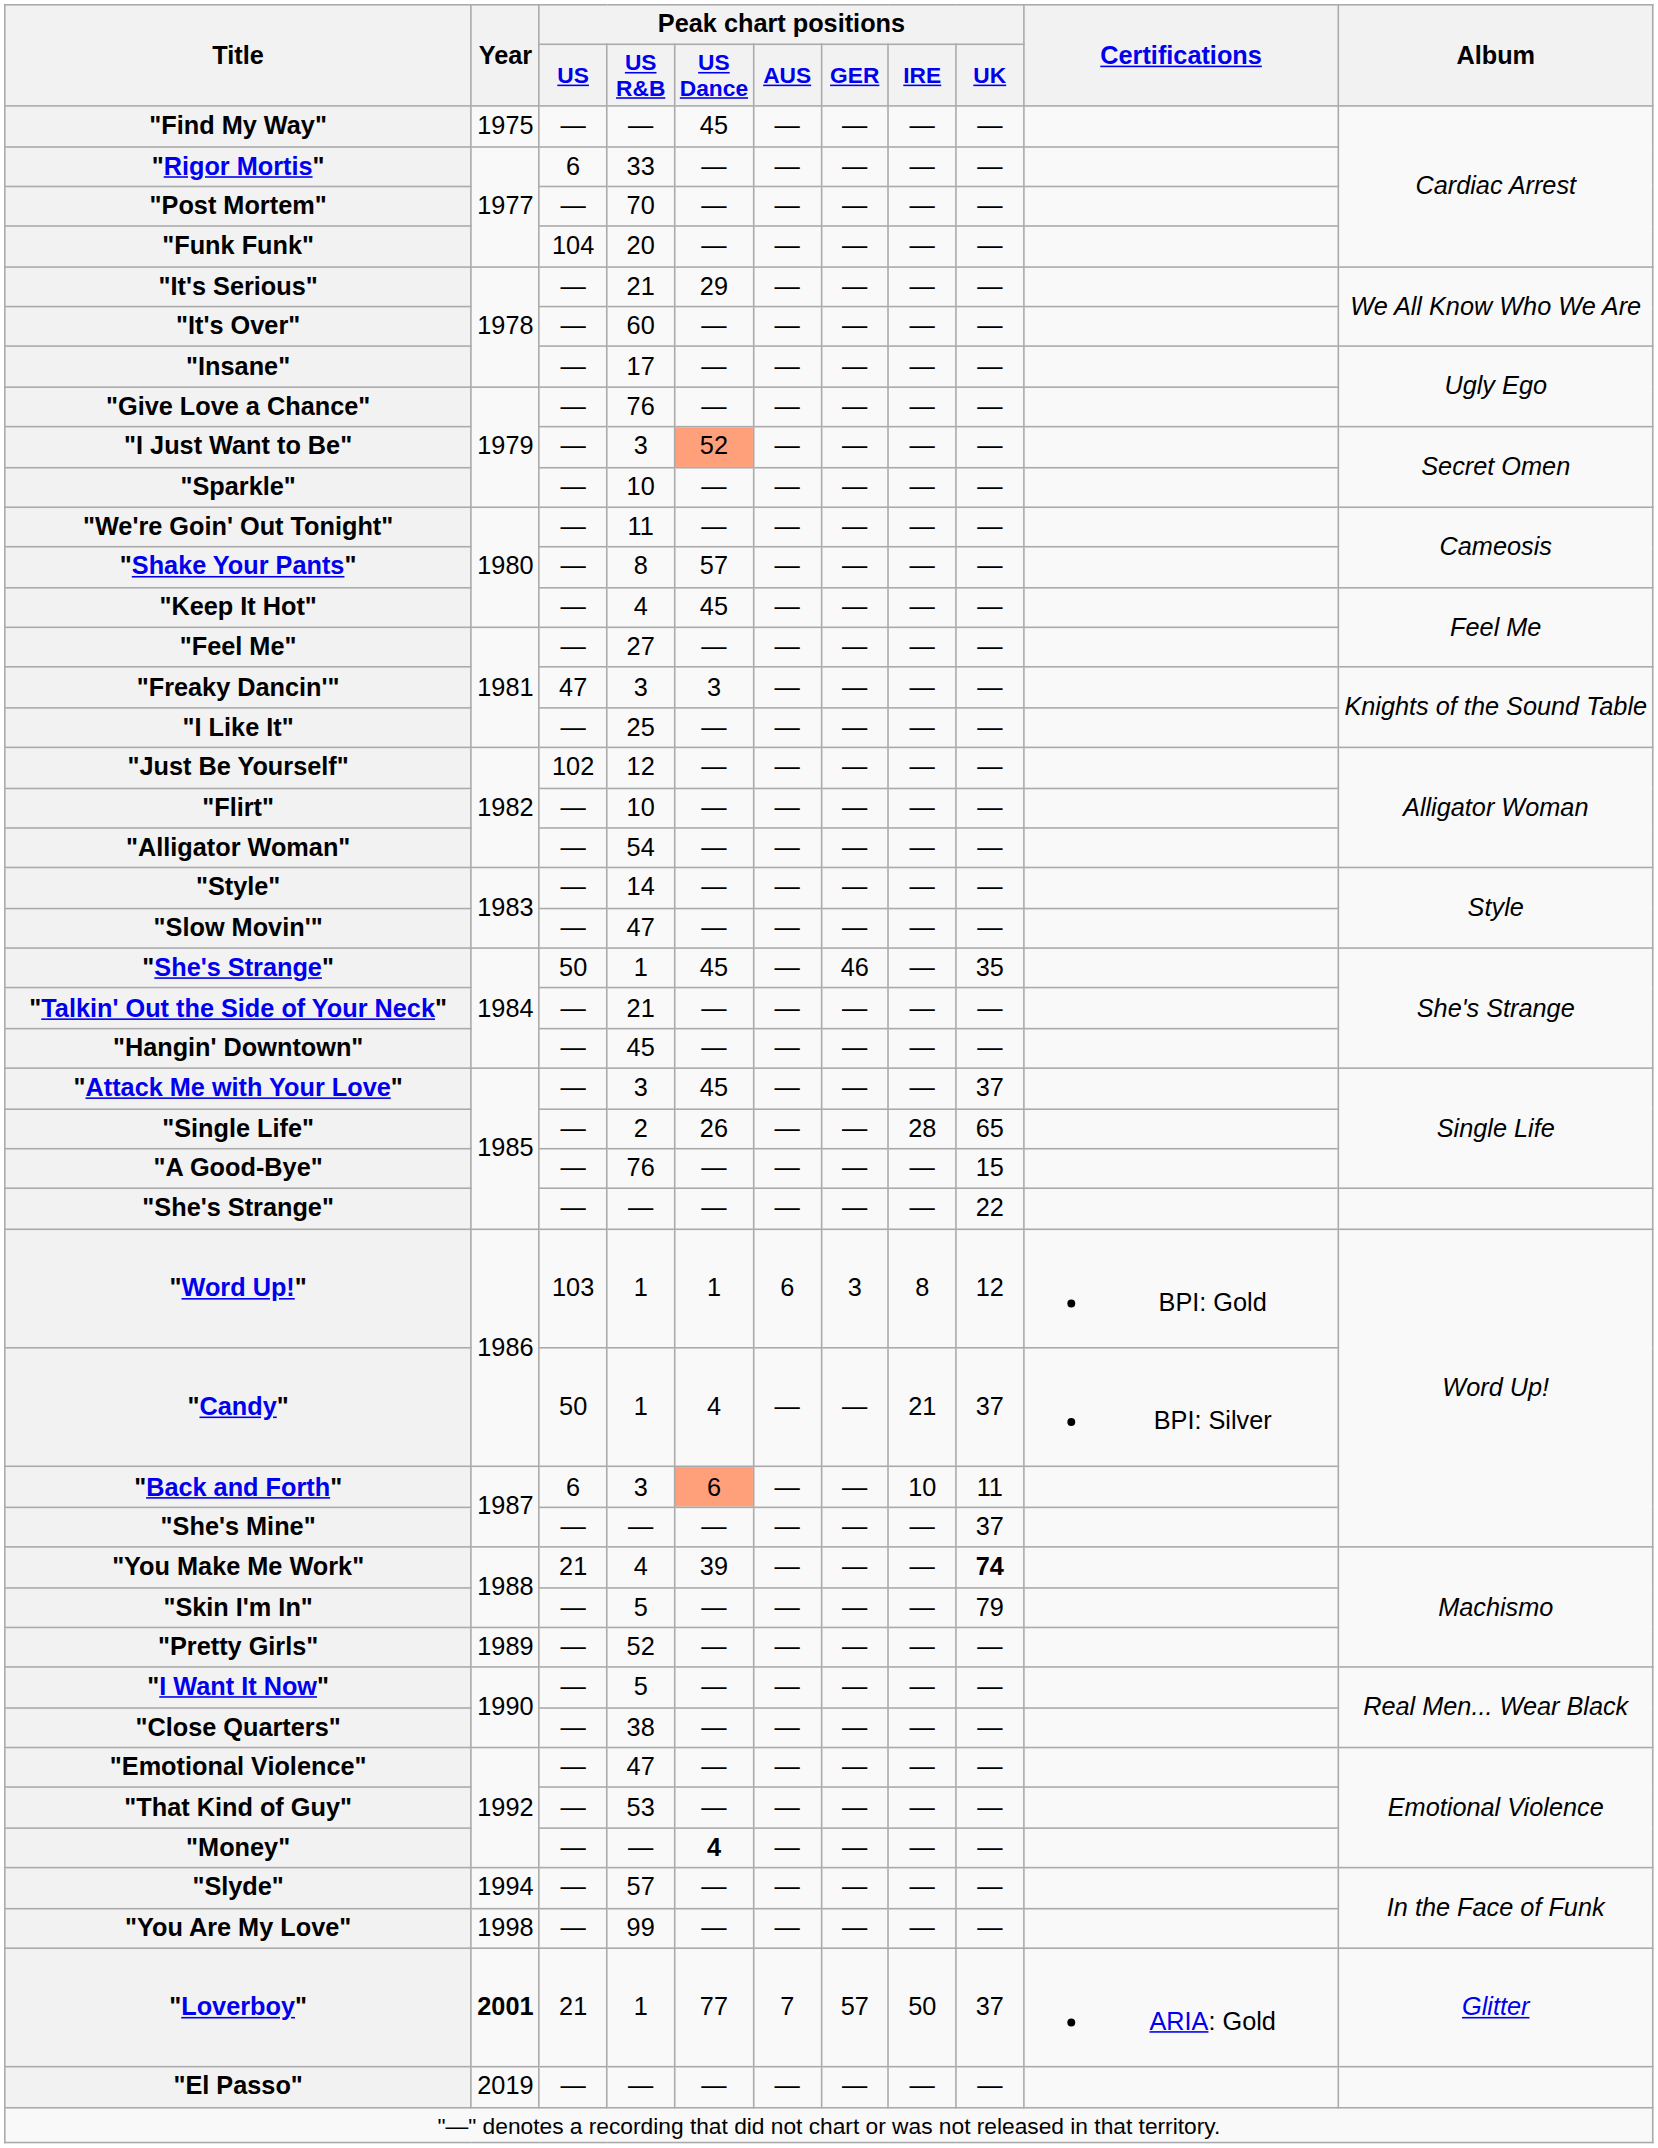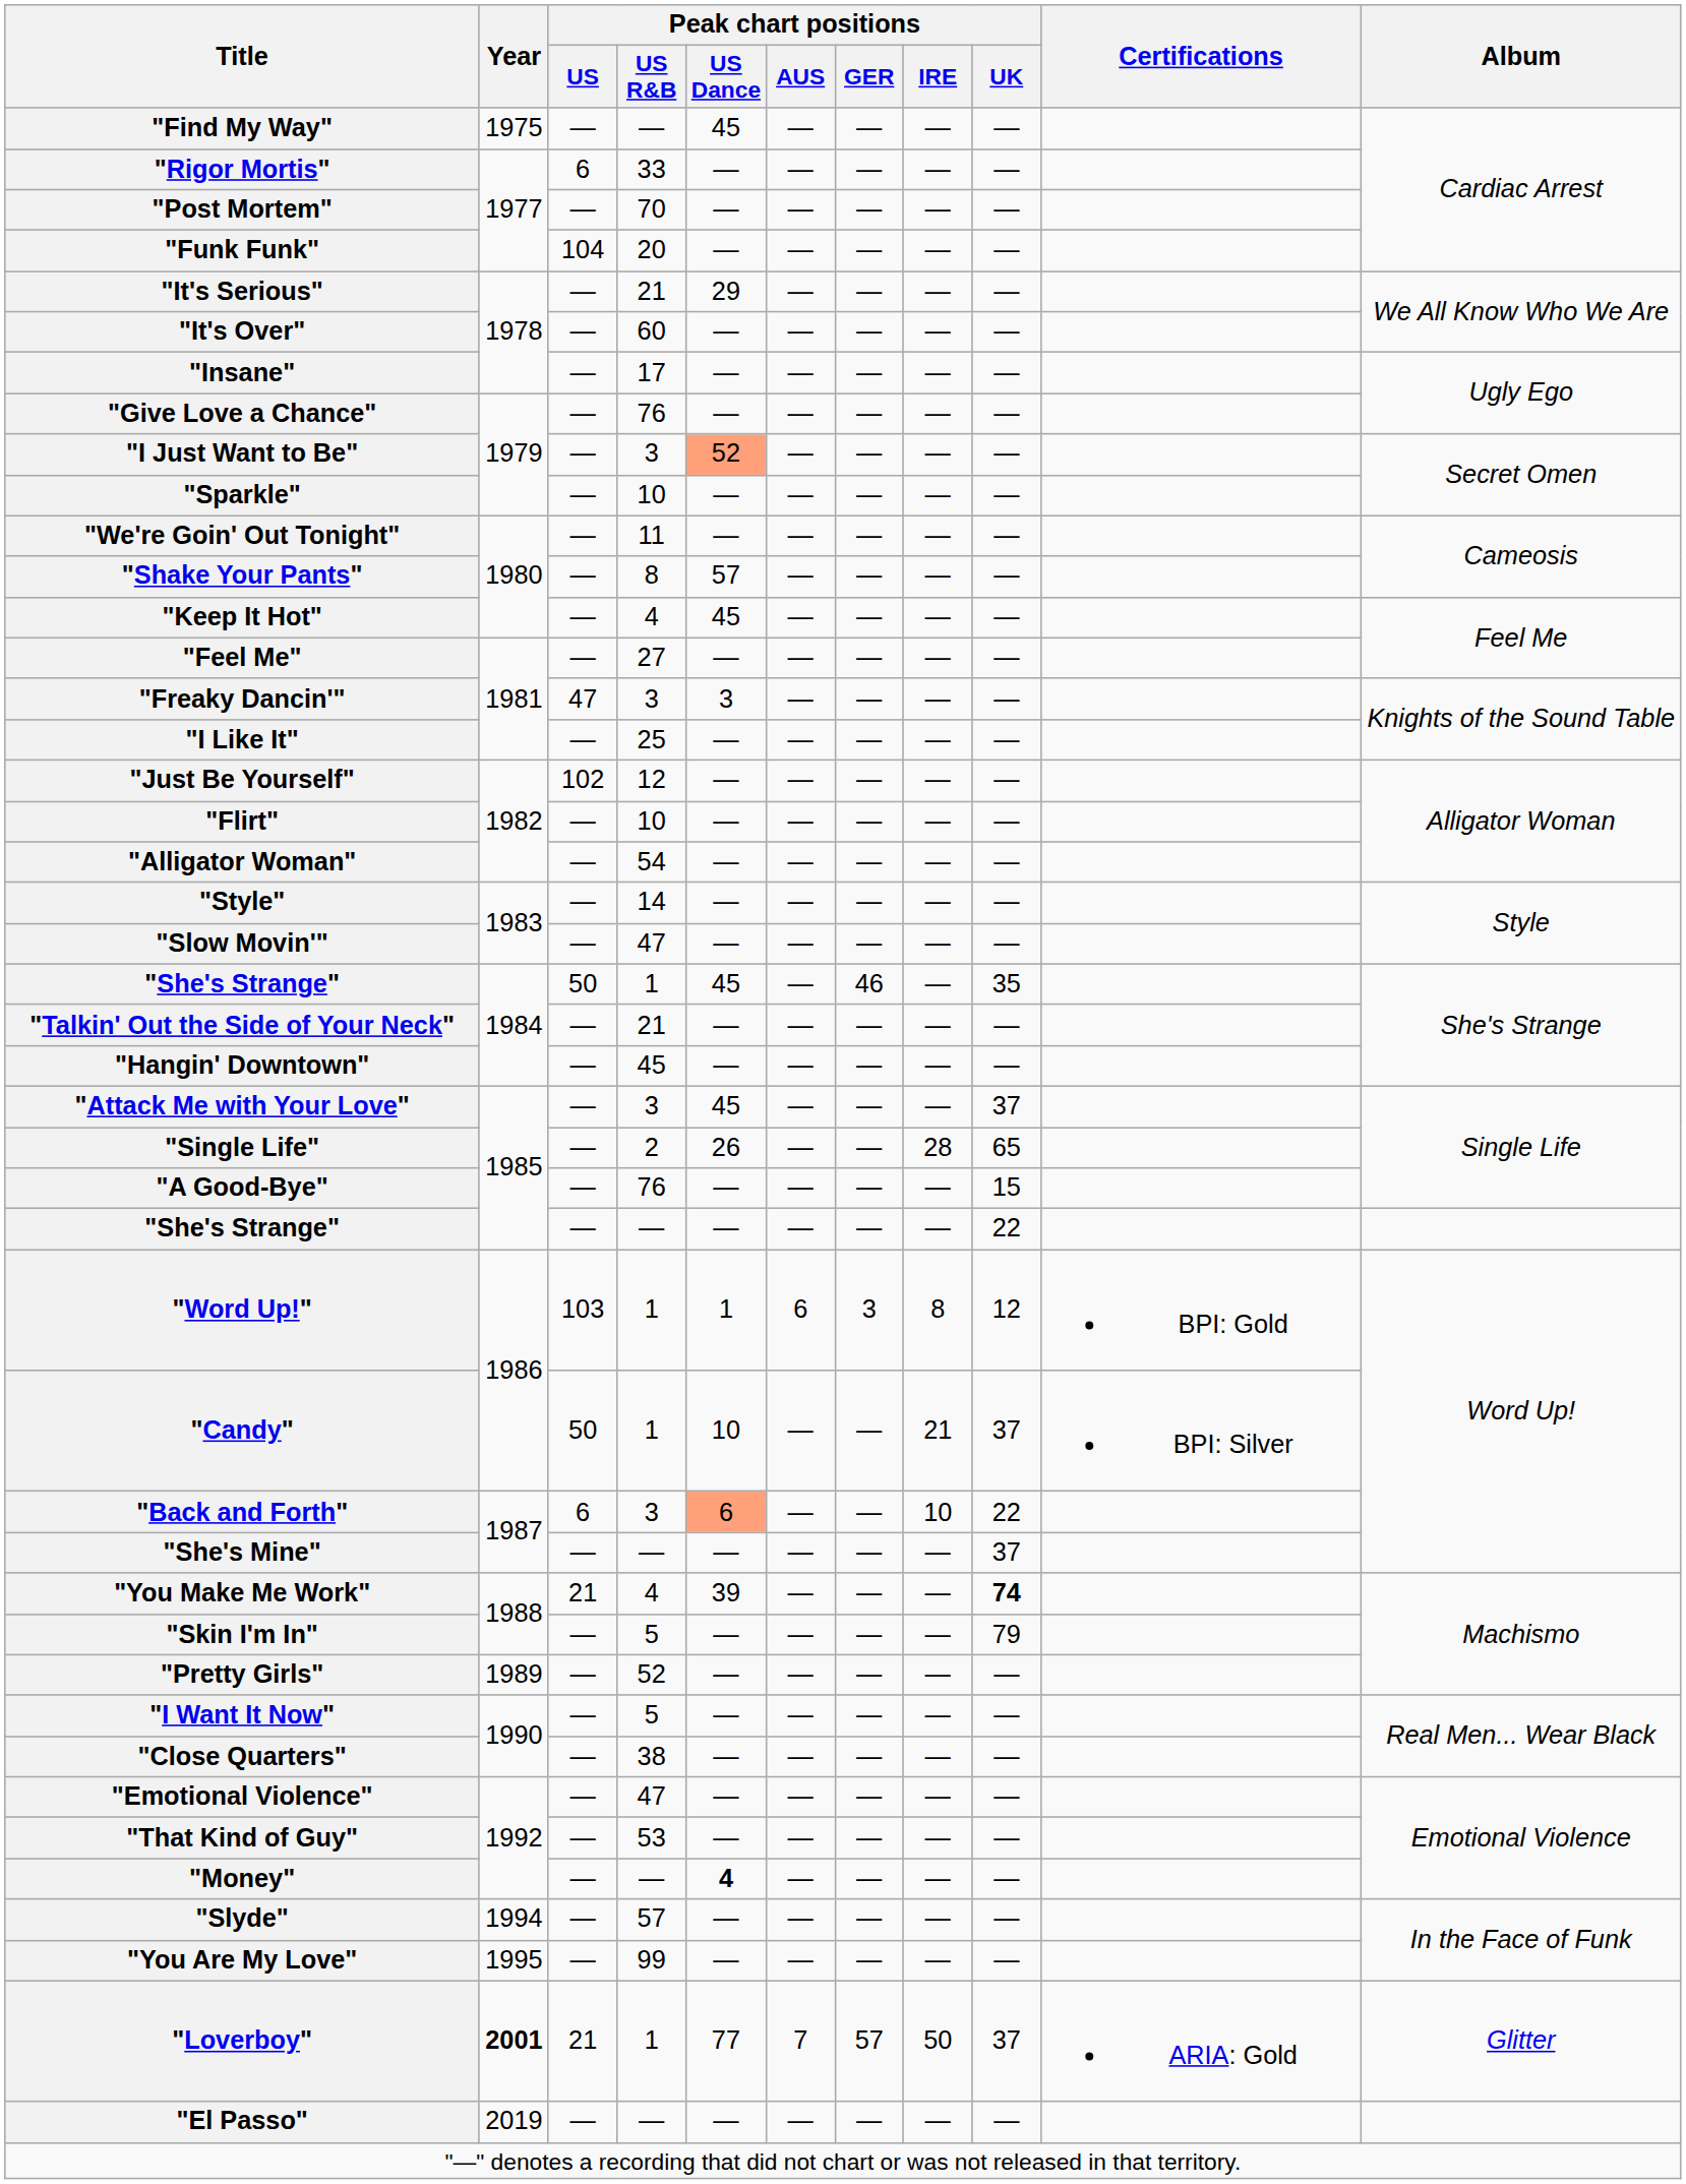 <table class="wikitable plainrowheaders" style="text-align:center;">
 <tr>
 <th scope="col" rowspan="2" style="width:18em;">Title</th>
 <th scope="col" rowspan="2">Year</th>
 <th scope="col" colspan="7">Peak chart positions</th>
 <th scope="col" rowspan="2" style="width:12em;"><a href='#'>Certifications</a></th>
 <th scope="col" rowspan="2">Album</th>
 </tr>
 <tr>
 <th scope="col" style="width:2.5em;font-size:90%;"><a href='#'>US</a><br></th>
 <th scope="col" style="width:2.5em;font-size:90%;"><a href='#'>US<br>R&B</a><br></th>
 <th scope="col" style="width:2.5em;font-size:90%;"><a href='#'>US<br>Dance</a><br></th>
 <th scope="col" style="width:2.5em;font-size:90%;"><a href='#'>AUS</a><br></th>
 <th scope="col" style="width:2.5em;font-size:90%;"><a href='#'>GER</a><br></th>
 <th scope="col" style="width:2.5em;font-size:90%;"><a href='#'>IRE</a><br></th>
 <th scope="col" style="width:2.5em;font-size:90%;"><a href='#'>UK</a><br></th>
 </tr>
 <tr>
 <th scope="row">"Find My Way"</th>
 <td>1975</td>
 <td>—</td>
 <td>—</td>
 <td>45</td>
 <td>—</td>
 <td>—</td>
 <td>—</td>
 <td>—</td>
 <td></td>
 <td rowspan="4"><em>Cardiac Arrest</em></td>
 </tr>
 <tr>
 <th scope="row">"<a href='#'>Rigor Mortis</a>"</th>
 <td rowspan="3">1977</td>
 <td>6</td>
 <td>33</td>
 <td>—</td>
 <td>—</td>
 <td>—</td>
 <td>—</td>
 <td>—</td>
 <td></td>
 </tr>
 <tr>
 <th scope="row">"Post Mortem"</th>
 <td>—</td>
 <td>70</td>
 <td>—</td>
 <td>—</td>
 <td>—</td>
 <td>—</td>
 <td>—</td>
 <td></td>
 </tr>
 <tr>
 <th scope="row">"Funk Funk"</th>
 <td>104</td>
 <td>20</td>
 <td>—</td>
 <td>—</td>
 <td>—</td>
 <td>—</td>
 <td>—</td>
 <td></td>
 </tr>
 <tr>
 <th scope="row">"It's Serious"</th>
 <td rowspan="3">1978</td>
 <td>—</td>
 <td>21</td>
 <td>29</td>
 <td>—</td>
 <td>—</td>
 <td>—</td>
 <td>—</td>
 <td></td>
 <td rowspan="2"><em>We All Know Who We Are</em></td>
 </tr>
 <tr>
 <th scope="row">"It's Over"</th>
 <td>—</td>
 <td>60</td>
 <td>—</td>
 <td>—</td>
 <td>—</td>
 <td>—</td>
 <td>—</td>
 <td></td>
 </tr>
 <tr>
 <th scope="row">"Insane"</th>
 <td>—</td>
 <td>17</td>
 <td>—</td>
 <td>—</td>
 <td>—</td>
 <td>—</td>
 <td>—</td>
 <td></td>
 <td rowspan="2"><em>Ugly Ego</em></td>
 </tr>
 <tr>
 <th scope="row">"Give Love a Chance"</th>
 <td rowspan="3">1979</td>
 <td>—</td>
 <td>76</td>
 <td>—</td>
 <td>—</td>
 <td>—</td>
 <td>—</td>
 <td>—</td>
 <td></td>
 </tr>
 <tr>
 <th scope="row">"I Just Want to Be"</th>
 <td>—</td>
 <td>3</td>
 <td style="background: lightsalmon;">52</td>
 <td>—</td>
 <td>—</td>
 <td>—</td>
 <td>—</td>
 <td></td>
 <td rowspan="2"><em>Secret Omen</em></td>
 </tr>
 <tr>
 <th scope="row">"Sparkle"</th>
 <td>—</td>
 <td>10</td>
 <td>—</td>
 <td>—</td>
 <td>—</td>
 <td>—</td>
 <td>—</td>
 <td></td>
 </tr>
 <tr>
 <th scope="row">"We're Goin' Out Tonight"</th>
 <td rowspan="3">1980</td>
 <td>—</td>
 <td>11</td>
 <td>—</td>
 <td>—</td>
 <td>—</td>
 <td>—</td>
 <td>—</td>
 <td></td>
 <td rowspan="2"><em>Cameosis</em></td>
 </tr>
 <tr>
 <th scope="row">"<a href='#'>Shake Your Pants</a>"</th>
 <td>—</td>
 <td>8</td>
 <td>57</td>
 <td>—</td>
 <td>—</td>
 <td>—</td>
 <td>—</td>
 <td></td>
 </tr>
 <tr>
 <th scope="row">"Keep It Hot"</th>
 <td>—</td>
 <td>4</td>
 <td>45</td>
 <td>—</td>
 <td>—</td>
 <td>—</td>
 <td>—</td>
 <td></td>
 <td rowspan="2"><em>Feel Me</em></td>
 </tr>
 <tr>
 <th scope="row">"Feel Me"</th>
 <td rowspan="3">1981</td>
 <td>—</td>
 <td>27</td>
 <td>—</td>
 <td>—</td>
 <td>—</td>
 <td>—</td>
 <td>—</td>
 <td></td>
 </tr>
 <tr>
 <th scope="row">"Freaky Dancin'"</th>
 <td>47</td>
 <td>3</td>
 <td>3</td>
 <td>—</td>
 <td>—</td>
 <td>—</td>
 <td>—</td>
 <td></td>
 <td rowspan="2"><em>Knights of the Sound Table</em></td>
 </tr>
 <tr>
 <th scope="row">"I Like It"</th>
 <td>—</td>
 <td>25</td>
 <td>—</td>
 <td>—</td>
 <td>—</td>
 <td>—</td>
 <td>—</td>
 <td></td>
 </tr>
 <tr>
 <th scope="row">"Just Be Yourself"</th>
 <td rowspan="3">1982</td>
 <td>102</td>
 <td>12</td>
 <td>—</td>
 <td>—</td>
 <td>—</td>
 <td>—</td>
 <td>—</td>
 <td></td>
 <td rowspan="3"><em>Alligator Woman</em></td>
 </tr>
 <tr>
 <th scope="row">"Flirt"</th>
 <td>—</td>
 <td>10</td>
 <td>—</td>
 <td>—</td>
 <td>—</td>
 <td>—</td>
 <td>—</td>
 <td></td>
 </tr>
 <tr>
 <th scope="row">"Alligator Woman"</th>
 <td>—</td>
 <td>54</td>
 <td>—</td>
 <td>—</td>
 <td>—</td>
 <td>—</td>
 <td>—</td>
 <td></td>
 </tr>
 <tr>
 <th scope="row">"Style"</th>
 <td rowspan="2">1983</td>
 <td>—</td>
 <td>14</td>
 <td>—</td>
 <td>—</td>
 <td>—</td>
 <td>—</td>
 <td>—</td>
 <td></td>
 <td rowspan="2"><em>Style</em></td>
 </tr>
 <tr>
 <th scope="row">"Slow Movin'"</th>
 <td>—</td>
 <td>47</td>
 <td>—</td>
 <td>—</td>
 <td>—</td>
 <td>—</td>
 <td>—</td>
 <td></td>
 </tr>
 <tr>
 <th scope="row">"<a href='#'>She's Strange</a>"</th>
 <td rowspan="3">1984</td>
 <td>50</td>
 <td>1</td>
 <td>45</td>
 <td>—</td>
 <td>46</td>
 <td>—</td>
 <td>35</td>
 <td></td>
 <td rowspan="3"><em>She's Strange</em></td>
 </tr>
 <tr>
 <th scope="row">"<a href='#'>Talkin' Out the Side of Your Neck</a>"</th>
 <td>—</td>
 <td>21</td>
 <td>—</td>
 <td>—</td>
 <td>—</td>
 <td>—</td>
 <td>—</td>
 <td></td>
 </tr>
 <tr>
 <th scope="row">"Hangin' Downtown"</th>
 <td>—</td>
 <td>45</td>
 <td>—</td>
 <td>—</td>
 <td>—</td>
 <td>—</td>
 <td>—</td>
 <td></td>
 </tr>
 <tr>
 <th scope="row">"<a href='#'>Attack Me with Your Love</a>"</th>
 <td rowspan="4">1985</td>
 <td>—</td>
 <td>3</td>
 <td>45</td>
 <td>—</td>
 <td>—</td>
 <td>—</td>
 <td>37</td>
 <td></td>
 <td rowspan="3"><em>Single Life</em></td>
 </tr>
 <tr>
 <th scope="row">"Single Life"</th>
 <td>—</td>
 <td>2</td>
 <td>26</td>
 <td>—</td>
 <td>—</td>
 <td>28</td>
 <td>65</td>
 <td></td>
 </tr>
 <tr>
 <th scope="row">"A Good-Bye"</th>
 <td>—</td>
 <td>76</td>
 <td>—</td>
 <td>—</td>
 <td>—</td>
 <td>—</td>
 <td>15</td>
 <td></td>
 </tr>
 <tr>
 <th scope="row">"She's Strange" </th>
 <td>—</td>
 <td>—</td>
 <td>—</td>
 <td>—</td>
 <td>—</td>
 <td>—</td>
 <td>22</td>
 <td></td>
 <td></td>
 </tr>
 <tr>
 <th scope="row">"<a href='#'>Word Up!</a>"</th>
 <td rowspan="2">1986</td>
 <td>103</td>
 <td>1</td>
 <td>1</td>
 <td>6</td>
 <td>3</td>
 <td>8</td>
 <td>12</td>
 <td><br><ul><li>BPI: Gold</li></ul></td>
 <td rowspan="4"><em>Word Up!</em></td>
 </tr>
 <tr>
 <th scope="row">"<a href='#'>Candy</a>"</th>
 <td>50</td>
 <td>1</td>
-<td>4</td>
+<td>10</td>
 <td>—</td>
 <td>—</td>
 <td>21</td>
 <td>37</td>
 <td><br><ul><li>BPI: Silver</li></ul></td>
 </tr>
 <tr>
 <th scope="row">"<a href='#'>Back and Forth</a>"</th>
 <td rowspan="2">1987</td>
 <td>6</td>
 <td>3</td>
 <td style="background: lightsalmon;">6</td>
 <td>—</td>
 <td>—</td>
 <td>10</td>
-<td>11</td>
+<td>22</td>
 <td></td>
 </tr>
 <tr>
 <th scope="row">"She's Mine"</th>
 <td>—</td>
 <td>—</td>
 <td>—</td>
 <td>—</td>
 <td>—</td>
 <td>—</td>
 <td>37</td>
 <td></td>
 </tr>
 <tr>
 <th scope="row">"You Make Me Work"</th>
 <td rowspan="2">1988</td>
 <td>21</td>
 <td>4</td>
 <td>39</td>
 <td>—</td>
 <td>—</td>
 <td>—</td>
 <td><strong>74</strong></td>
 <td></td>
 <td rowspan="3"><em>Machismo</em></td>
 </tr>
 <tr>
 <th scope="row">"Skin I'm In"</th>
 <td>—</td>
 <td>5</td>
 <td>—</td>
 <td>—</td>
 <td>—</td>
 <td>—</td>
 <td>79</td>
 <td></td>
 </tr>
 <tr>
 <th scope="row">"Pretty Girls"</th>
 <td>1989</td>
 <td>—</td>
 <td>52</td>
 <td>—</td>
 <td>—</td>
 <td>—</td>
 <td>—</td>
 <td>—</td>
 <td></td>
 </tr>
 <tr>
 <th scope="row">"<a href='#'>I Want It Now</a>"</th>
 <td rowspan="2">1990</td>
 <td>—</td>
 <td>5</td>
 <td>—</td>
 <td>—</td>
 <td>—</td>
 <td>—</td>
 <td>—</td>
 <td></td>
 <td rowspan="2"><em>Real Men... Wear Black</em></td>
 </tr>
 <tr>
 <th scope="row">"Close Quarters"</th>
 <td>—</td>
 <td>38</td>
 <td>—</td>
 <td>—</td>
 <td>—</td>
 <td>—</td>
 <td>—</td>
 <td></td>
 </tr>
 <tr>
 <th scope="row">"Emotional Violence"</th>
 <td rowspan="3">1992</td>
 <td>—</td>
 <td>47</td>
 <td>—</td>
 <td>—</td>
 <td>—</td>
 <td>—</td>
 <td>—</td>
 <td></td>
 <td rowspan="3"><em>Emotional Violence</em></td>
 </tr>
 <tr>
 <th scope="row">"That Kind of Guy"</th>
 <td>—</td>
 <td>53</td>
 <td>—</td>
 <td>—</td>
 <td>—</td>
 <td>—</td>
 <td>—</td>
 <td></td>
 </tr>
 <tr>
 <th scope="row">"Money"</th>
 <td>—</td>
 <td>—</td>
 <td><strong>4</strong></td>
 <td>—</td>
 <td>—</td>
 <td>—</td>
 <td>—</td>
 <td></td>
 </tr>
 <tr>
 <th scope="row">"Slyde"</th>
 <td>1994</td>
 <td>—</td>
 <td>57</td>
 <td>—</td>
 <td>—</td>
 <td>—</td>
 <td>—</td>
 <td>—</td>
 <td></td>
 <td rowspan="2"><em>In the Face of Funk</em></td>
 </tr>
 <tr>
 <th scope="row">"You Are My Love"</th>
-<td>1998</td>
+<td>1995</td>
 <td>—</td>
 <td>99</td>
 <td>—</td>
 <td>—</td>
 <td>—</td>
 <td>—</td>
 <td>—</td>
 <td></td>
 </tr>
 <tr>
 <th scope="row">"<a href='#'>Loverboy</a>" </th>
 <td><strong>2001</strong></td>
 <td>21</td>
 <td>1</td>
 <td>77</td>
 <td>7</td>
 <td>57</td>
 <td>50</td>
 <td>37</td>
 <td><br><ul><li><a href='#'>ARIA</a>: Gold</li></ul></td>
 <td><em><a href='#'>Glitter</a></em></td>
 </tr>
 <tr>
 <th scope="row">"El Passo"</th>
 <td>2019</td>
 <td>—</td>
 <td>—</td>
 <td>—</td>
 <td>—</td>
 <td>—</td>
 <td>—</td>
 <td>—</td>
 <td></td>
 <td></td>
 </tr>
 <tr>
 <td colspan="15" style="font-size:90%;">"—" denotes a recording that did not chart or was not released in that territory.</td>
 </tr>
 </table>
